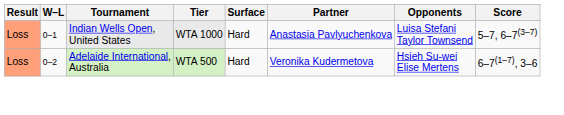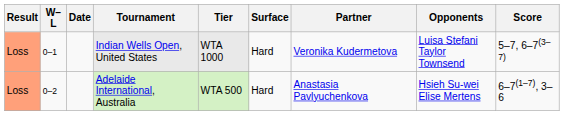 <table class="sortable wikitable">
 <tr>
 <th>Result</th>
 <th class="unsortable">W–L</th>
+<th>Date</th>
 <th>Tournament</th>
 <th>Tier</th>
 <th>Surface</th>
 <th>Partner</th>
 <th>Opponents</th>
 <th class="unsortable">Score</th>
 </tr>
 <tr>
 <td style="background:#ffa07a;">Loss</td>
 <td><small>0–1</small></td>
+<td><a href='#'></a></td>
 <td style="background:#e9e9e9;"><a href='#'>Indian Wells Open</a>, <br>United States</td>
 <td style="background:#e9e9e9;">WTA 1000</td>
 <td>Hard</td>
-<td> <a href='#'>Anastasia Pavlyuchenkova</a></td>
+<td> <a href='#'>Veronika Kudermetova</a></td>
 <td> <a href='#'>Luisa Stefani</a> <br>  <a href='#'>Taylor Townsend</a></td>
 <td>5–7, 6–7<sup>(3–7)</sup></td>
 </tr>
 <tr>
 <td style="background:#ffa07a;">Loss</td>
 <td><small>0–2</small></td>
+<td><a href='#'></a></td>
 <td style="background:#d4f1c5;"><a href='#'>Adelaide International</a>, <br>Australia</td>
 <td style="background:#d4f1c5;">WTA 500</td>
 <td>Hard</td>
-<td> <a href='#'>Veronika Kudermetova</a></td>
+<td> <a href='#'>Anastasia Pavlyuchenkova</a></td>
 <td> <a href='#'>Hsieh Su-wei</a> <br>  <a href='#'>Elise Mertens</a></td>
 <td>6–7<sup>(1–7)</sup>, 3–6</td>
 </tr>
 </table>
